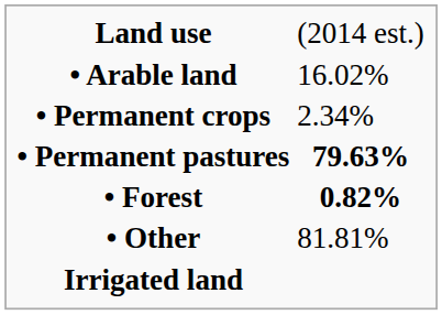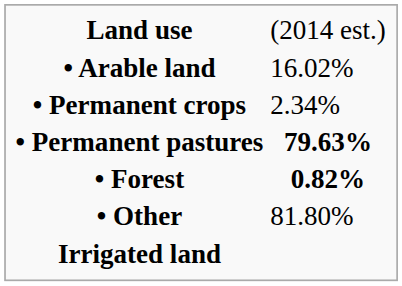 <table class="infobox">
 <tr>
 <th>Land use</th>
 <td>(2014 est.)</td>
 </tr>
 <tr>
 <th>• Arable land</th>
 <td>16.02%</td>
 </tr>
 <tr>
 <th>• Permanent crops</th>
 <td>2.34%</td>
 </tr>
 <tr>
 <th>• Permanent pastures</th>
 <th>79.63%</th>
 </tr>
 <tr>
 <th>• Forest</th>
 <th>0.82%</th>
 </tr>
 <tr>
 <th>• Other</th>
-<td>81.81%</td>
+<td>81.80%</td>
 </tr>
 <tr>
 <th>Irrigated land</th>
 <td></td>
 </tr>
 </table>
